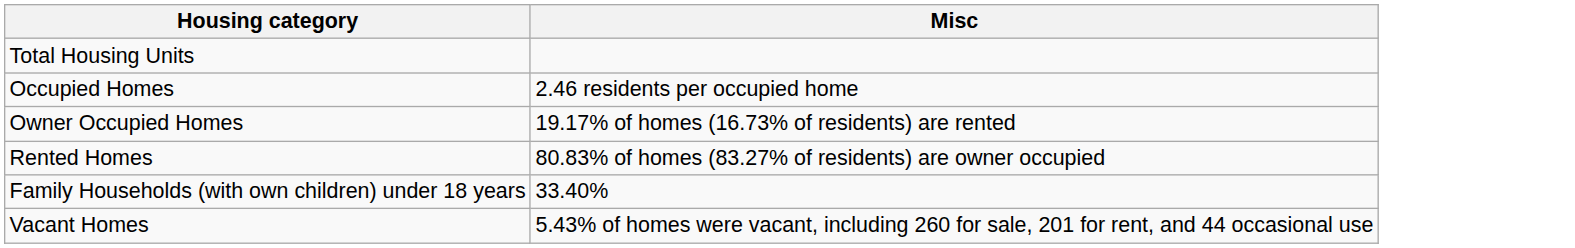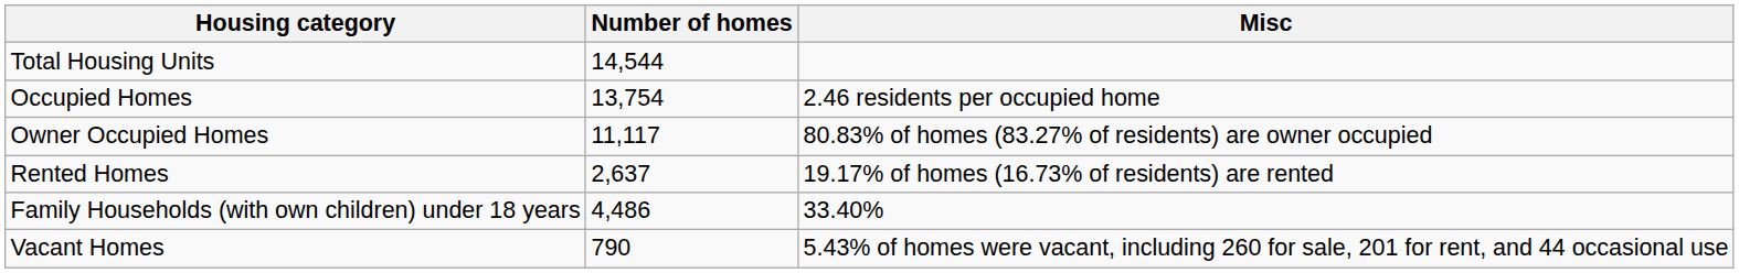 <table class="wikitable">
 <tr>
 <th>Housing category</th>
+<th>Number of homes</th>
 <th>Misc</th>
 </tr>
 <tr>
 <td>Total Housing Units</td>
+<td>14,544</td>
 <td></td>
 </tr>
 <tr>
 <td>Occupied Homes</td>
+<td>13,754</td>
 <td>2.46 residents per occupied home</td>
 </tr>
 <tr>
 <td>Owner Occupied Homes</td>
+<td>11,117</td>
+<td>80.83% of homes (83.27% of residents) are  owner occupied</td>
+</tr>
+<tr>
+<td>Rented Homes</td>
+<td>2,637</td>
 <td>19.17% of homes (16.73% of residents) are  rented</td>
 </tr>
 <tr>
-<td>Rented Homes</td>
-<td>80.83% of homes (83.27% of residents) are  owner occupied</td>
-</tr>
-<tr>
 <td>Family Households (with own children) under  18 years</td>
+<td>4,486</td>
 <td>33.40%</td>
 </tr>
 <tr>
 <td>Vacant Homes</td>
+<td>790</td>
 <td>5.43% of homes were vacant, including 260  for sale, 201 for rent, and 44 occasional use</td>
 </tr>
 </table>
